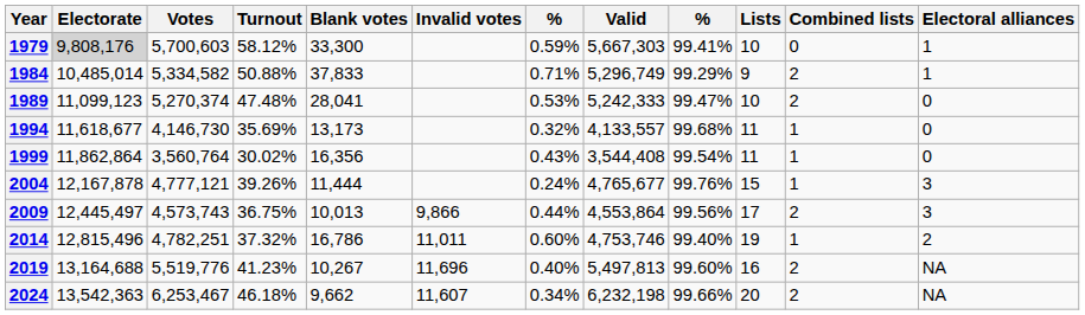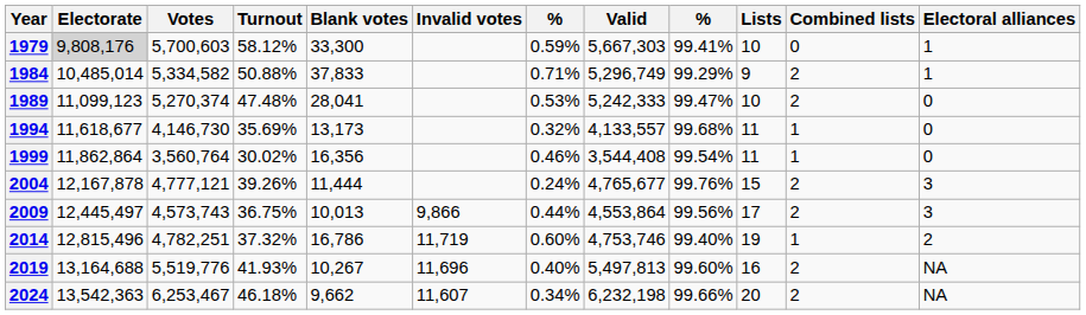 <table class="wikitable">
 <tr>
 <th scope="col">Year</th>
 <th scope="col">Electorate</th>
 <th scope="col">Votes</th>
 <th scope="col">Turnout</th>
 <th scope="col">Blank votes</th>
 <th scope="col">Invalid votes</th>
 <th scope="col">%</th>
 <th scope="col">Valid</th>
 <th scope="col">%</th>
 <th scope="col">Lists</th>
 <th scope="col">Combined lists</th>
 <th scope="col">Electoral alliances</th>
 </tr>
 <tr>
 <th scope="row"><a href='#'>1979</a></th>
 <td style="background: lightgrey;">9,808,176</td>
 <td>5,700,603</td>
 <td>58.12%</td>
 <td>33,300</td>
 <td></td>
 <td>0.59%</td>
 <td>5,667,303</td>
 <td>99.41%</td>
 <td>10</td>
 <td>0</td>
 <td>1</td>
 </tr>
 <tr>
 <th scope="row"><a href='#'>1984</a></th>
 <td>10,485,014</td>
 <td>5,334,582</td>
 <td>50.88%</td>
 <td>37,833</td>
 <td></td>
 <td>0.71%</td>
 <td>5,296,749</td>
 <td>99.29%</td>
 <td>9</td>
 <td>2</td>
 <td>1</td>
 </tr>
 <tr>
 <th scope="row"><a href='#'>1989</a></th>
 <td>11,099,123</td>
 <td>5,270,374</td>
 <td>47.48%</td>
 <td>28,041</td>
 <td></td>
 <td>0.53%</td>
 <td>5,242,333</td>
 <td>99.47%</td>
 <td>10</td>
 <td>2</td>
 <td>0</td>
 </tr>
 <tr>
 <th scope="row"><a href='#'>1994</a></th>
 <td>11,618,677</td>
 <td>4,146,730</td>
 <td>35.69%</td>
 <td>13,173</td>
 <td></td>
 <td>0.32%</td>
 <td>4,133,557</td>
 <td>99.68%</td>
 <td>11</td>
 <td>1</td>
 <td>0</td>
 </tr>
 <tr>
 <th scope="row"><a href='#'>1999</a></th>
 <td>11,862,864</td>
 <td>3,560,764</td>
 <td>30.02%</td>
 <td>16,356</td>
 <td></td>
-<td>0.43%</td>
+<td>0.46%</td>
 <td>3,544,408</td>
 <td>99.54%</td>
 <td>11</td>
 <td>1</td>
 <td>0</td>
 </tr>
 <tr>
 <th scope="row"><a href='#'>2004</a></th>
 <td>12,167,878</td>
 <td>4,777,121</td>
 <td>39.26%</td>
 <td>11,444</td>
 <td></td>
 <td>0.24%</td>
 <td>4,765,677</td>
 <td>99.76%</td>
 <td>15</td>
-<td>1</td>
+<td>2</td>
 <td>3</td>
 </tr>
 <tr>
 <th scope="row"><a href='#'>2009</a></th>
 <td>12,445,497</td>
 <td>4,573,743</td>
 <td>36.75%</td>
 <td>10,013</td>
 <td>9,866</td>
 <td>0.44%</td>
 <td>4,553,864</td>
 <td>99.56%</td>
 <td>17</td>
 <td>2</td>
 <td>3</td>
 </tr>
 <tr>
 <th scope="row"><a href='#'>2014</a></th>
 <td>12,815,496</td>
 <td>4,782,251</td>
 <td>37.32%</td>
 <td>16,786</td>
-<td>11,011</td>
+<td>11,719</td>
 <td>0.60%</td>
 <td>4,753,746</td>
 <td>99.40%</td>
 <td>19</td>
 <td>1</td>
 <td>2</td>
 </tr>
 <tr>
 <th scope="row"><a href='#'>2019</a></th>
 <td>13,164,688</td>
 <td>5,519,776</td>
-<td>41.23%</td>
+<td>41.93%</td>
 <td>10,267</td>
 <td>11,696</td>
 <td>0.40%</td>
 <td>5,497,813</td>
 <td>99.60%</td>
 <td>16</td>
 <td>2</td>
 <td>NA</td>
 </tr>
 <tr>
 <th scope="row"><a href='#'>2024</a></th>
 <td>13,542,363</td>
 <td>6,253,467</td>
 <td>46.18%</td>
 <td>9,662</td>
 <td>11,607</td>
 <td>0.34%</td>
 <td>6,232,198</td>
 <td>99.66%</td>
 <td>20</td>
 <td>2</td>
 <td>NA</td>
 </tr>
 </table>
